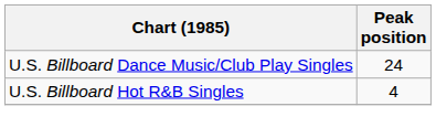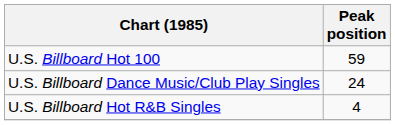 <table class="wikitable sortable">
 <tr>
 <th>Chart (1985)</th>
 <th>Peak<br>position</th>
+</tr>
+<tr>
+<td>U.S. <a href='#'><em>Billboard</em> Hot 100</a></td>
+<td align="center">59</td>
 </tr>
 <tr>
 <td>U.S. <em>Billboard</em> <a href='#'>Dance Music/Club Play Singles</a></td>
 <td align="center">24</td>
 </tr>
 <tr>
 <td>U.S. <em>Billboard</em> <a href='#'>Hot R&B Singles</a></td>
 <td align="center">4</td>
 </tr>
 <tr>
 </tr>
 </table>
